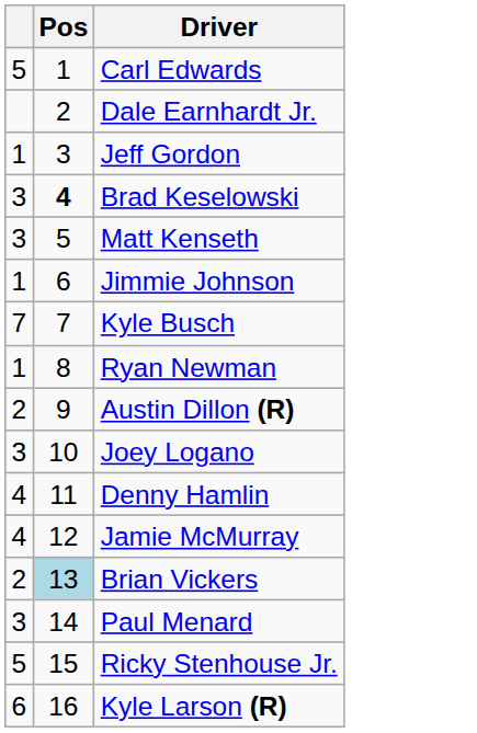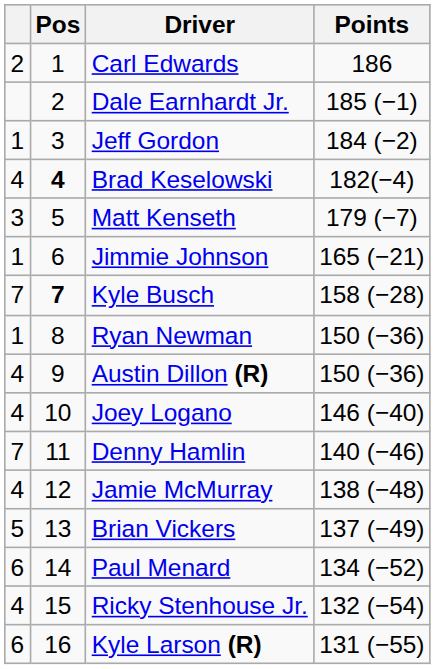 <table class="wikitable" style="font-size: 95%;">
 <tr>
 <th></th>
 <th>Pos</th>
 <th>Driver</th>
+<th>Points</th>
 </tr>
 <tr>
-<td align="left"> 5</td>
+<td align="left"> 2</td>
 <td style="text-align:center;">1</td>
 <td><a href='#'>Carl Edwards</a></td>
+<td style="text-align:center;">186</td>
 </tr>
 <tr>
 <td align="left"></td>
 <td style="text-align:center;">2</td>
 <td><a href='#'>Dale Earnhardt Jr.</a></td>
+<td style="text-align:center;">185 (−1)</td>
 </tr>
 <tr>
 <td align="left"> 1</td>
 <td style="text-align:center;">3</td>
 <td><a href='#'>Jeff Gordon</a></td>
+<td style="text-align:center;">184 (−2)</td>
 </tr>
 <tr>
-<td align="left"> 3</td>
+<td align="left"> 4</td>
 <td style="text-align:center;"><strong>4</strong></td>
 <td><a href='#'>Brad Keselowski</a></td>
+<td style="text-align:center;">182(−4)</td>
 </tr>
 <tr>
 <td align="left"> 3</td>
 <td style="text-align:center;">5</td>
 <td><a href='#'>Matt Kenseth</a></td>
+<td style="text-align:center;">179 (−7)</td>
 </tr>
 <tr>
 <td align="left"> 1</td>
 <td style="text-align:center;">6</td>
 <td><a href='#'>Jimmie Johnson</a></td>
+<td style="text-align:center;">165 (−21)</td>
 </tr>
 <tr>
 <td align="left"> 7</td>
-<td style="text-align:center;">7</td>
+<td style="text-align:center;"><strong>7</strong></td>
 <td><a href='#'>Kyle Busch</a></td>
+<td style="text-align:center;">158 (−28)</td>
 </tr>
 <tr>
 <td align="left"> 1</td>
 <td style="text-align:center;">8</td>
 <td><a href='#'>Ryan Newman</a></td>
-</tr>
-<tr>
-<td align="left"> 2</td>
-<td style="text-align:center;">9</td>
-<td><a href='#'>Austin Dillon</a> <strong>(R)</strong></td>
-</tr>
-<tr>
-<td align="left"> 3</td>
-<td style="text-align:center;">10</td>
-<td><a href='#'>Joey Logano</a></td>
+<td style="text-align:center;">150 (−36)</td>
 </tr>
 <tr>
 <td align="left"> 4</td>
+<td style="text-align:center;">9</td>
+<td><a href='#'>Austin Dillon</a> <strong>(R)</strong></td>
+<td style="text-align:center;">150 (−36)</td>
+</tr>
+<tr>
+<td align="left"> 4</td>
+<td style="text-align:center;">10</td>
+<td><a href='#'>Joey Logano</a></td>
+<td style="text-align:center;">146 (−40)</td>
+</tr>
+<tr>
+<td align="left"> 7</td>
 <td style="text-align:center;">11</td>
 <td><a href='#'>Denny Hamlin</a></td>
+<td style="text-align:center;">140 (−46)</td>
 </tr>
 <tr>
 <td align="left"> 4</td>
 <td style="text-align:center;">12</td>
 <td><a href='#'>Jamie McMurray</a></td>
-</tr>
-<tr>
-<td align="left"> 2</td>
-<td style="background: lightblue; text-align:center;">13</td>
-<td><a href='#'>Brian Vickers</a></td>
-</tr>
-<tr>
-<td align="left"> 3</td>
-<td style="text-align:center;">14</td>
-<td><a href='#'>Paul Menard</a></td>
+<td style="text-align:center;">138 (−48)</td>
 </tr>
 <tr>
 <td align="left"> 5</td>
+<td style="text-align:center;">13</td>
+<td><a href='#'>Brian Vickers</a></td>
+<td style="text-align:center;">137 (−49)</td>
+</tr>
+<tr>
+<td align="left"> 6</td>
+<td style="text-align:center;">14</td>
+<td><a href='#'>Paul Menard</a></td>
+<td style="text-align:center;">134 (−52)</td>
+</tr>
+<tr>
+<td align="left"> 4</td>
 <td style="text-align:center;">15</td>
 <td><a href='#'>Ricky Stenhouse Jr.</a></td>
+<td style="text-align:center;">132 (−54)</td>
 </tr>
 <tr>
 <td align="left"> 6</td>
 <td style="text-align:center;">16</td>
 <td><a href='#'>Kyle Larson</a> <strong>(R)</strong></td>
+<td style="text-align:center;">131 (−55)</td>
 </tr>
 </table>
